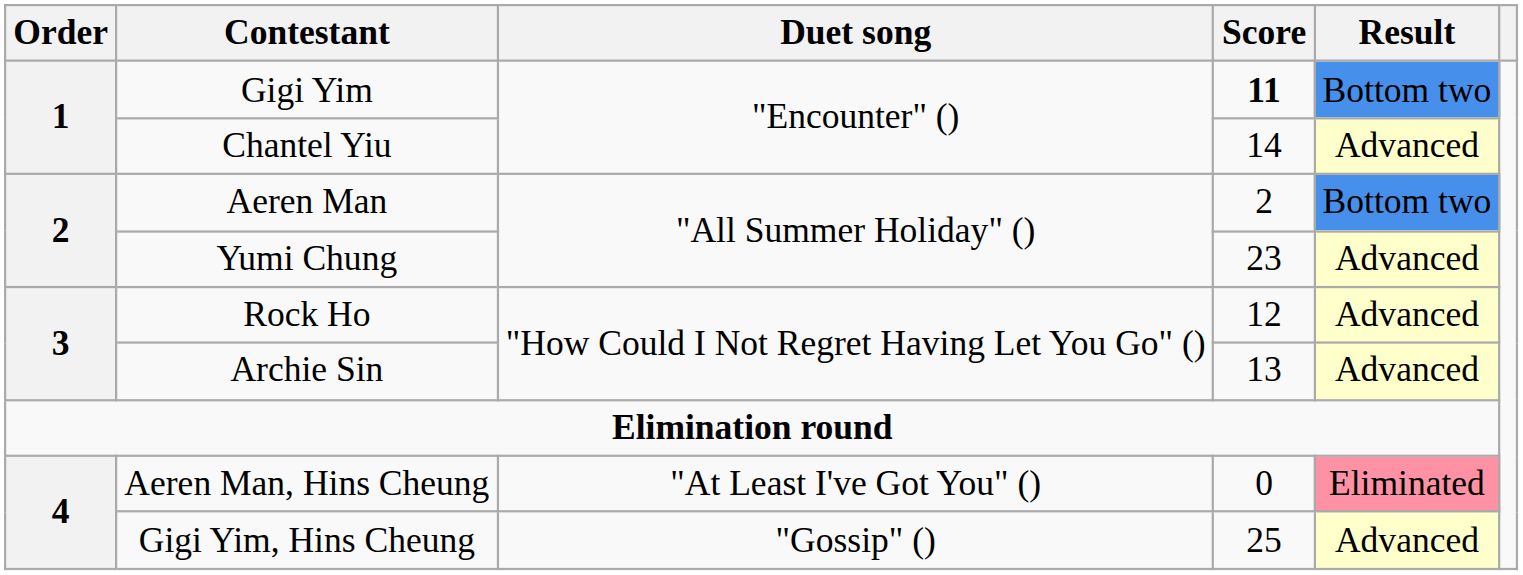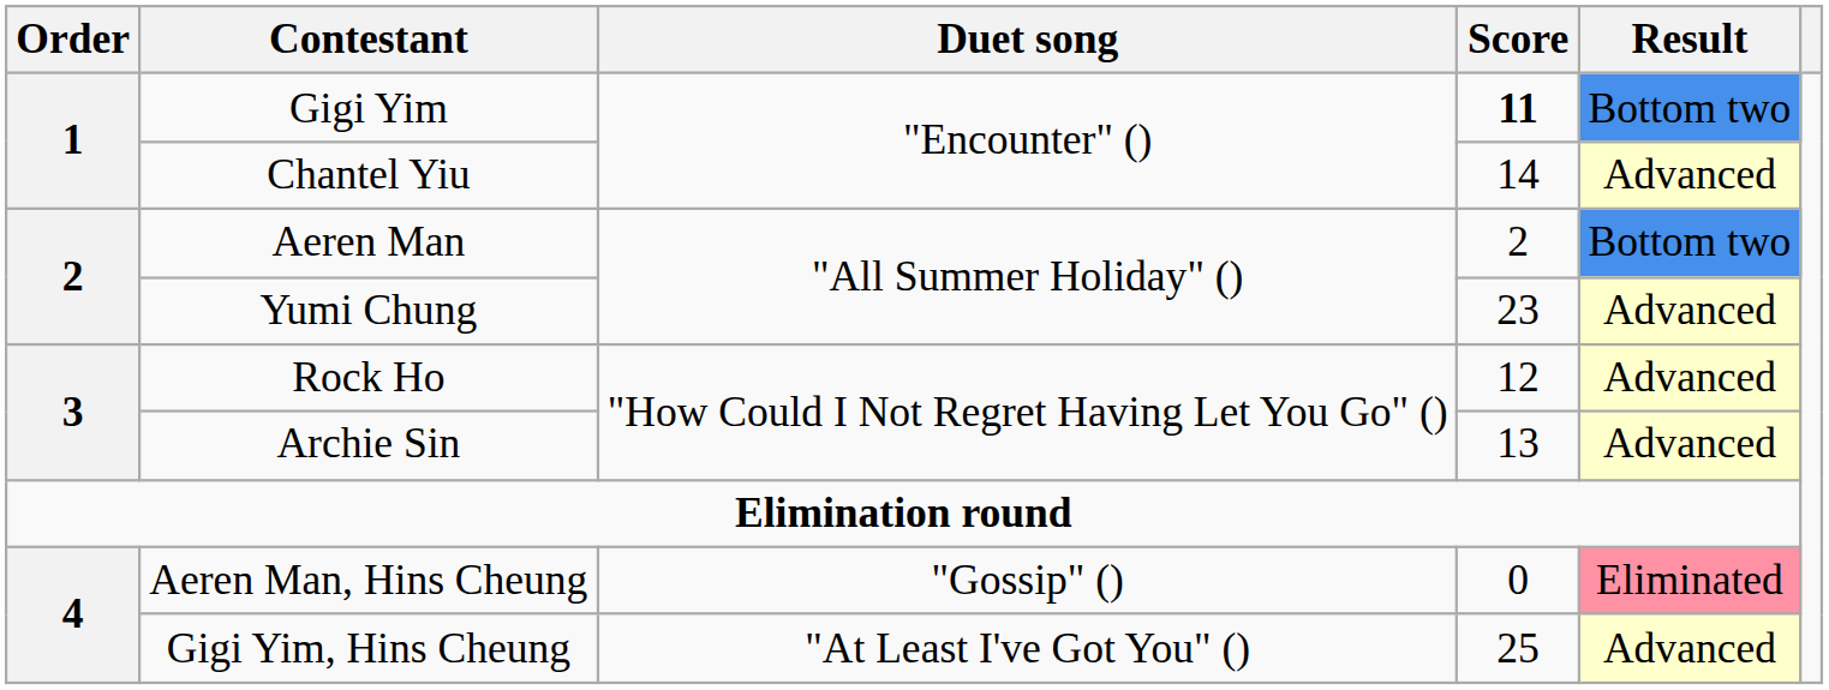 <table class="wikitable unsortable" style="text-align:center; line-height:18px;">
 <tr>
 <th scope="col">Order</th>
 <th scope="col">Contestant</th>
 <th scope="col">Duet song</th>
 <th scope="col">Score</th>
 <th scope="col">Result</th>
 <th></th>
 </tr>
 <tr>
 <th scope="row" rowspan="2">1</th>
 <td>Gigi Yim</td>
 <td rowspan="2">"Encounter" () </td>
 <td><strong>11</strong></td>
 <td style="background:#468fea">Bottom two</td>
 <td rowspan="9"></td>
 </tr>
 <tr>
 <td>Chantel Yiu</td>
 <td>14</td>
 <td style="background:#FFFFCC;">Advanced</td>
 </tr>
 <tr>
 <th scope="row" rowspan="2">2</th>
 <td>Aeren Man</td>
 <td rowspan="2">"All Summer Holiday" () </td>
 <td>2</td>
 <td style="background:#468fea">Bottom two</td>
 </tr>
 <tr>
 <td>Yumi Chung</td>
 <td>23</td>
 <td style="background:#FFFFCC;">Advanced</td>
 </tr>
 <tr>
 <th scope="row" rowspan="2">3</th>
 <td>Rock Ho</td>
 <td rowspan="2">"How Could I Not Regret Having Let You Go" () </td>
 <td>12</td>
 <td style="background:#FFFFCC;">Advanced</td>
 </tr>
 <tr>
 <td>Archie Sin</td>
 <td>13</td>
 <td style="background:#FFFFCC;">Advanced</td>
 </tr>
 <tr>
 <td colspan="5"><strong>Elimination round</strong></td>
 </tr>
 <tr>
 <th scope="row" rowspan="2">4</th>
 <td>Aeren Man, Hins Cheung </td>
-<td>"At Least I've Got You" () </td>
+<td>"Gossip" () </td>
 <td>0</td>
 <td style="background:#FF91A4;">Eliminated</td>
 </tr>
 <tr>
 <td>Gigi Yim, Hins Cheung </td>
-<td>"Gossip" () </td>
+<td>"At Least I've Got You" () </td>
 <td>25</td>
 <td style="background:#FFFFCC;">Advanced</td>
 </tr>
 </table>
